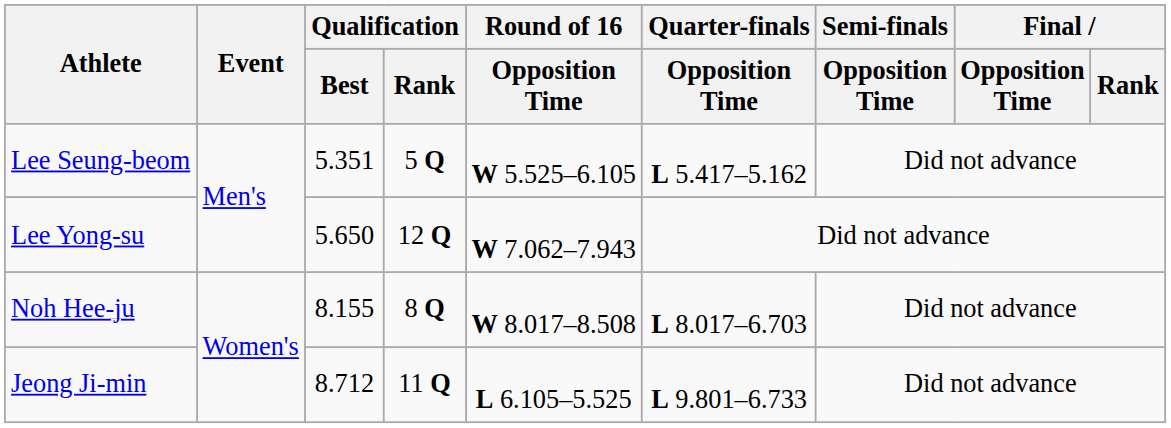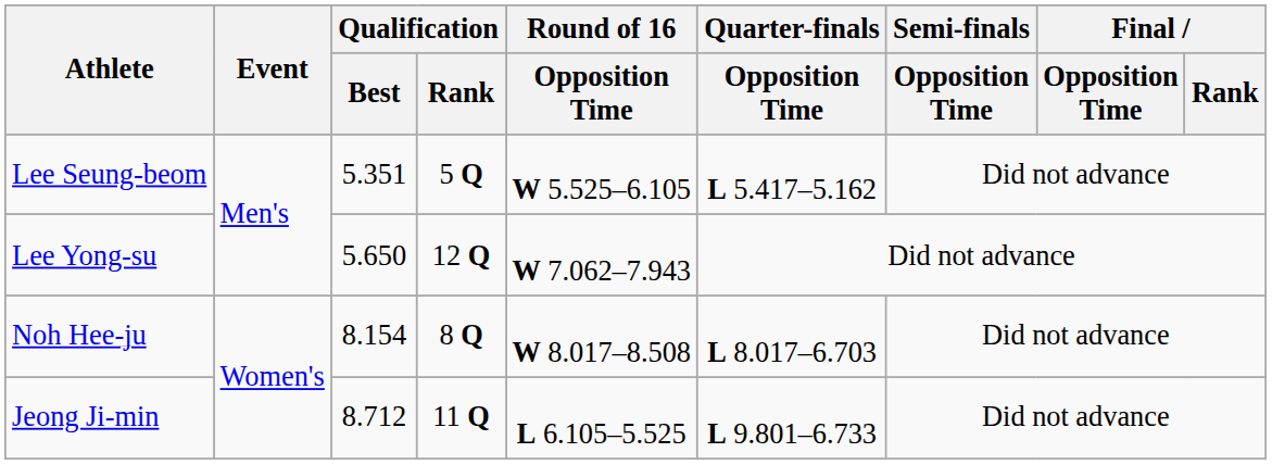 <table class=wikitable style="text-align:center; font-size:90%">
 <tr>
 <th rowspan="2">Athlete</th>
 <th rowspan="2">Event</th>
 <th colspan="2">Qualification</th>
 <th>Round of 16</th>
 <th>Quarter-finals</th>
 <th>Semi-finals</th>
 <th colspan="2">Final / </th>
 </tr>
 <tr>
 <th>Best</th>
 <th>Rank</th>
 <th>Opposition<br>Time</th>
 <th>Opposition<br>Time</th>
 <th>Opposition<br>Time</th>
 <th>Opposition<br>Time</th>
 <th>Rank</th>
 </tr>
 <tr>
 <td align="left"><a href='#'>Lee Seung-beom</a></td>
 <td rowspan="2" align="left"><a href='#'>Men's</a></td>
 <td>5.351</td>
 <td>5 <strong>Q</strong></td>
 <td><br><strong>W</strong> 5.525–6.105</td>
 <td><br><strong>L</strong> 5.417–5.162</td>
 <td colspan=3>Did not advance</td>
 </tr>
 <tr>
 <td align="left"><a href='#'>Lee Yong-su</a></td>
 <td>5.650</td>
 <td>12 <strong>Q</strong></td>
 <td><br><strong>W</strong> 7.062–7.943</td>
 <td colspan=4>Did not advance</td>
 </tr>
 <tr>
 <td align="left"><a href='#'>Noh Hee-ju</a></td>
 <td rowspan="2" align="left"><a href='#'>Women's</a></td>
-<td>8.155</td>
+<td>8.154</td>
 <td>8 <strong>Q</strong></td>
 <td><br><strong>W</strong> 8.017–8.508</td>
 <td><br><strong>L</strong> 8.017–6.703</td>
 <td colspan=3>Did not advance</td>
 </tr>
 <tr>
 <td align="left"><a href='#'>Jeong Ji-min</a></td>
 <td>8.712</td>
 <td>11 <strong>Q</strong></td>
 <td><br><strong>L</strong> 6.105–5.525</td>
 <td><br><strong>L</strong> 9.801–6.733</td>
 <td colspan=3>Did not advance</td>
 </tr>
 </table>
